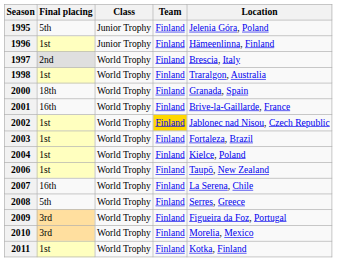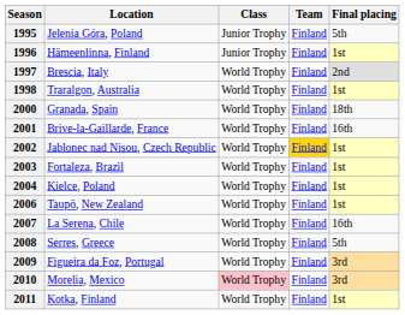 <table class="wikitable" style="font-size: 95%;">
 <tr>
 <th>Season</th>
-<th>Final placing</th>
+<th>Location</th>
 <th>Class</th>
 <th>Team</th>
-<th>Location</th>
+<th>Final placing</th>
 </tr>
 <tr>
 <th>1995</th>
-<td>5th</td>
+<td> <a href='#'>Jelenia Góra</a>, <a href='#'>Poland</a></td>
 <td>Junior Trophy</td>
 <td><a href='#'>Finland</a></td>
-<td> <a href='#'>Jelenia Góra</a>, <a href='#'>Poland</a></td>
+<td>5th</td>
 </tr>
 <tr>
 <th>1996</th>
-<td style="background:#FFFFBF;">1st</td>
+<td> <a href='#'>Hämeenlinna</a>, <a href='#'>Finland</a></td>
 <td>Junior Trophy</td>
 <td><a href='#'>Finland</a></td>
-<td> <a href='#'>Hämeenlinna</a>, <a href='#'>Finland</a></td>
+<td style="background:#FFFFBF;">1st</td>
 </tr>
 <tr>
 <th>1997</th>
-<td style="background:#DFDFDF;">2nd</td>
+<td> <a href='#'>Brescia</a>, <a href='#'>Italy</a></td>
 <td>World Trophy</td>
 <td><a href='#'>Finland</a></td>
-<td> <a href='#'>Brescia</a>, <a href='#'>Italy</a></td>
+<td style="background:#DFDFDF;">2nd</td>
 </tr>
 <tr>
 <th>1998</th>
-<td style="background:#FFFFBF;">1st</td>
+<td> <a href='#'>Traralgon</a>, <a href='#'>Australia</a></td>
 <td>World Trophy</td>
 <td><a href='#'>Finland</a></td>
-<td> <a href='#'>Traralgon</a>, <a href='#'>Australia</a></td>
+<td style="background:#FFFFBF;">1st</td>
 </tr>
 <tr>
 <th>2000</th>
-<td>18th</td>
+<td> <a href='#'>Granada</a>, <a href='#'>Spain</a></td>
 <td>World Trophy</td>
 <td><a href='#'>Finland</a></td>
-<td> <a href='#'>Granada</a>, <a href='#'>Spain</a></td>
+<td>18th</td>
 </tr>
 <tr>
 <th>2001</th>
-<td>16th</td>
+<td> <a href='#'>Brive-la-Gaillarde</a>, <a href='#'>France</a></td>
 <td>World Trophy</td>
 <td><a href='#'>Finland</a></td>
-<td> <a href='#'>Brive-la-Gaillarde</a>, <a href='#'>France</a></td>
+<td>16th</td>
 </tr>
 <tr>
 <th>2002</th>
-<td style="background:#FFFFBF;">1st</td>
+<td> <a href='#'>Jablonec nad Nisou</a>, <a href='#'>Czech Republic</a></td>
 <td>World Trophy</td>
 <td style="background: gold;"><a href='#'>Finland</a></td>
-<td> <a href='#'>Jablonec nad Nisou</a>, <a href='#'>Czech Republic</a></td>
+<td style="background:#FFFFBF;">1st</td>
 </tr>
 <tr>
 <th>2003</th>
-<td style="background:#FFFFBF;">1st</td>
+<td> <a href='#'>Fortaleza</a>, <a href='#'>Brazil</a></td>
 <td>World Trophy</td>
 <td><a href='#'>Finland</a></td>
-<td> <a href='#'>Fortaleza</a>, <a href='#'>Brazil</a></td>
+<td style="background:#FFFFBF;">1st</td>
 </tr>
 <tr>
 <th>2004</th>
-<td style="background:#FFFFBF;">1st</td>
+<td> <a href='#'>Kielce</a>, <a href='#'>Poland</a></td>
 <td>World Trophy</td>
 <td><a href='#'>Finland</a></td>
-<td> <a href='#'>Kielce</a>, <a href='#'>Poland</a></td>
+<td style="background:#FFFFBF;">1st</td>
 </tr>
 <tr>
 <th>2006</th>
-<td style="background:#FFFFBF;">1st</td>
+<td> <a href='#'>Taupō</a>, <a href='#'>New Zealand</a></td>
 <td>World Trophy</td>
 <td><a href='#'>Finland</a></td>
-<td> <a href='#'>Taupō</a>, <a href='#'>New Zealand</a></td>
+<td style="background:#FFFFBF;">1st</td>
 </tr>
 <tr>
 <th>2007</th>
-<td>16th</td>
+<td> <a href='#'>La Serena</a>, <a href='#'>Chile</a></td>
 <td>World Trophy</td>
 <td><a href='#'>Finland</a></td>
-<td> <a href='#'>La Serena</a>, <a href='#'>Chile</a></td>
+<td>16th</td>
 </tr>
 <tr>
 <th>2008</th>
-<td>5th</td>
+<td> <a href='#'>Serres</a>, <a href='#'>Greece</a></td>
 <td>World Trophy</td>
 <td><a href='#'>Finland</a></td>
-<td> <a href='#'>Serres</a>, <a href='#'>Greece</a></td>
+<td>5th</td>
 </tr>
 <tr>
 <th>2009</th>
-<td style="background:#FFDF9F;">3rd</td>
+<td> <a href='#'>Figueira da Foz</a>, <a href='#'>Portugal</a></td>
 <td>World Trophy</td>
 <td><a href='#'>Finland</a></td>
-<td> <a href='#'>Figueira da Foz</a>, <a href='#'>Portugal</a></td>
+<td style="background:#FFDF9F;">3rd</td>
 </tr>
 <tr>
 <th>2010</th>
+<td> <a href='#'>Morelia</a>, <a href='#'>Mexico</a></td>
+<td style="background: pink;">World Trophy</td>
+<td><a href='#'>Finland</a></td>
 <td style="background:#FFDF9F;">3rd</td>
-<td>World Trophy</td>
-<td><a href='#'>Finland</a></td>
-<td> <a href='#'>Morelia</a>, <a href='#'>Mexico</a></td>
 </tr>
 <tr>
 <th>2011</th>
-<td style="background:#FFFFBF;">1st</td>
+<td> <a href='#'>Kotka</a>, <a href='#'>Finland</a></td>
 <td>World Trophy</td>
 <td><a href='#'>Finland</a></td>
-<td> <a href='#'>Kotka</a>, <a href='#'>Finland</a></td>
+<td style="background:#FFFFBF;">1st</td>
 </tr>
 </table>
